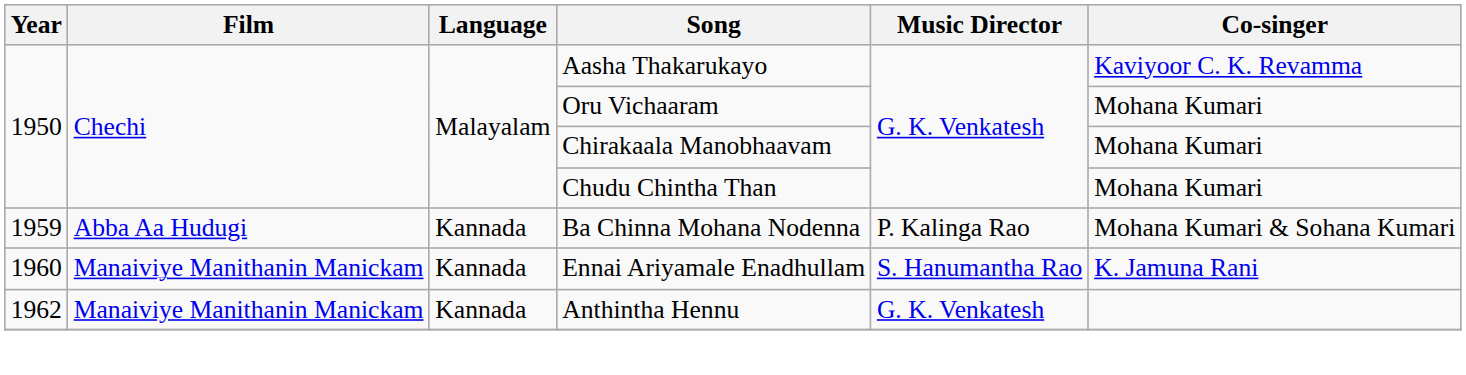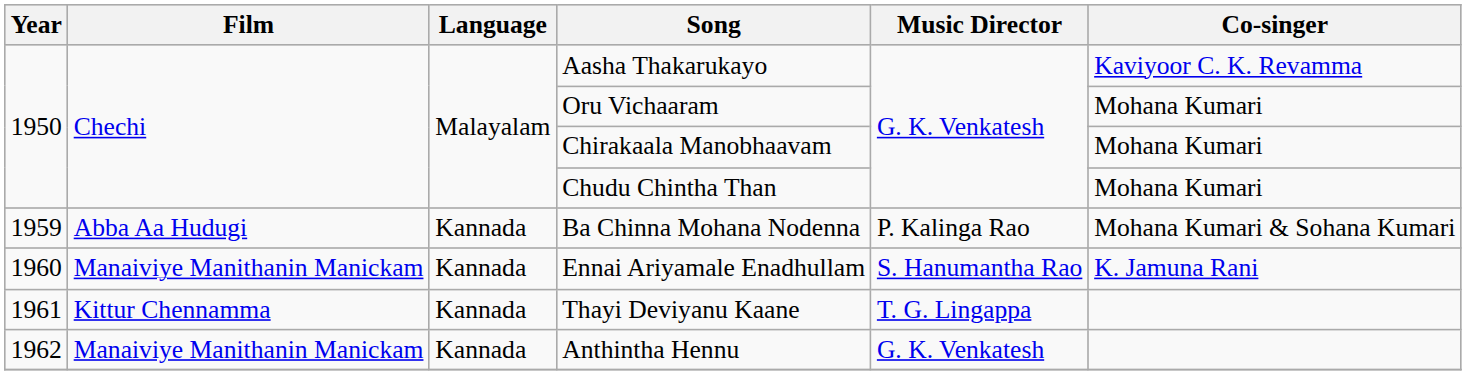 <table class="wikitable">
 <tr>
 <th>Year</th>
 <th>Film</th>
 <th>Language</th>
 <th>Song</th>
 <th>Music Director</th>
 <th>Co-singer</th>
 </tr>
 <tr>
 <td rowspan=4>1950</td>
 <td rowspan=4><a href='#'>Chechi</a></td>
 <td rowspan=4>Malayalam</td>
 <td>Aasha Thakarukayo</td>
 <td rowspan=4><a href='#'>G. K. Venkatesh</a></td>
 <td><a href='#'>Kaviyoor C. K. Revamma</a></td>
 </tr>
 <tr>
 <td>Oru Vichaaram</td>
 <td>Mohana Kumari</td>
 </tr>
 <tr>
 <td>Chirakaala Manobhaavam</td>
 <td>Mohana Kumari</td>
 </tr>
 <tr>
 <td>Chudu Chintha Than</td>
 <td>Mohana Kumari</td>
 </tr>
 <tr>
 <td>1959</td>
 <td><a href='#'>Abba Aa Hudugi</a></td>
 <td>Kannada</td>
 <td>Ba Chinna Mohana Nodenna</td>
 <td>P. Kalinga Rao</td>
 <td>Mohana Kumari & Sohana Kumari</td>
 </tr>
 <tr>
 <td>1960</td>
 <td><a href='#'>Manaiviye Manithanin Manickam</a></td>
 <td>Kannada</td>
 <td>Ennai Ariyamale Enadhullam</td>
 <td><a href='#'>S. Hanumantha Rao</a></td>
 <td><a href='#'>K. Jamuna Rani</a></td>
 </tr>
 <tr>
+<td>1961</td>
+<td><a href='#'>Kittur Chennamma</a></td>
+<td>Kannada</td>
+<td>Thayi Deviyanu Kaane</td>
+<td><a href='#'>T. G. Lingappa</a></td>
+<td></td>
+</tr>
+<tr>
 <td>1962</td>
 <td><a href='#'>Manaiviye Manithanin Manickam</a></td>
 <td>Kannada</td>
 <td>Anthintha Hennu</td>
 <td><a href='#'>G. K. Venkatesh</a></td>
 <td></td>
 </tr>
 <tr>
 </tr>
 </table>
